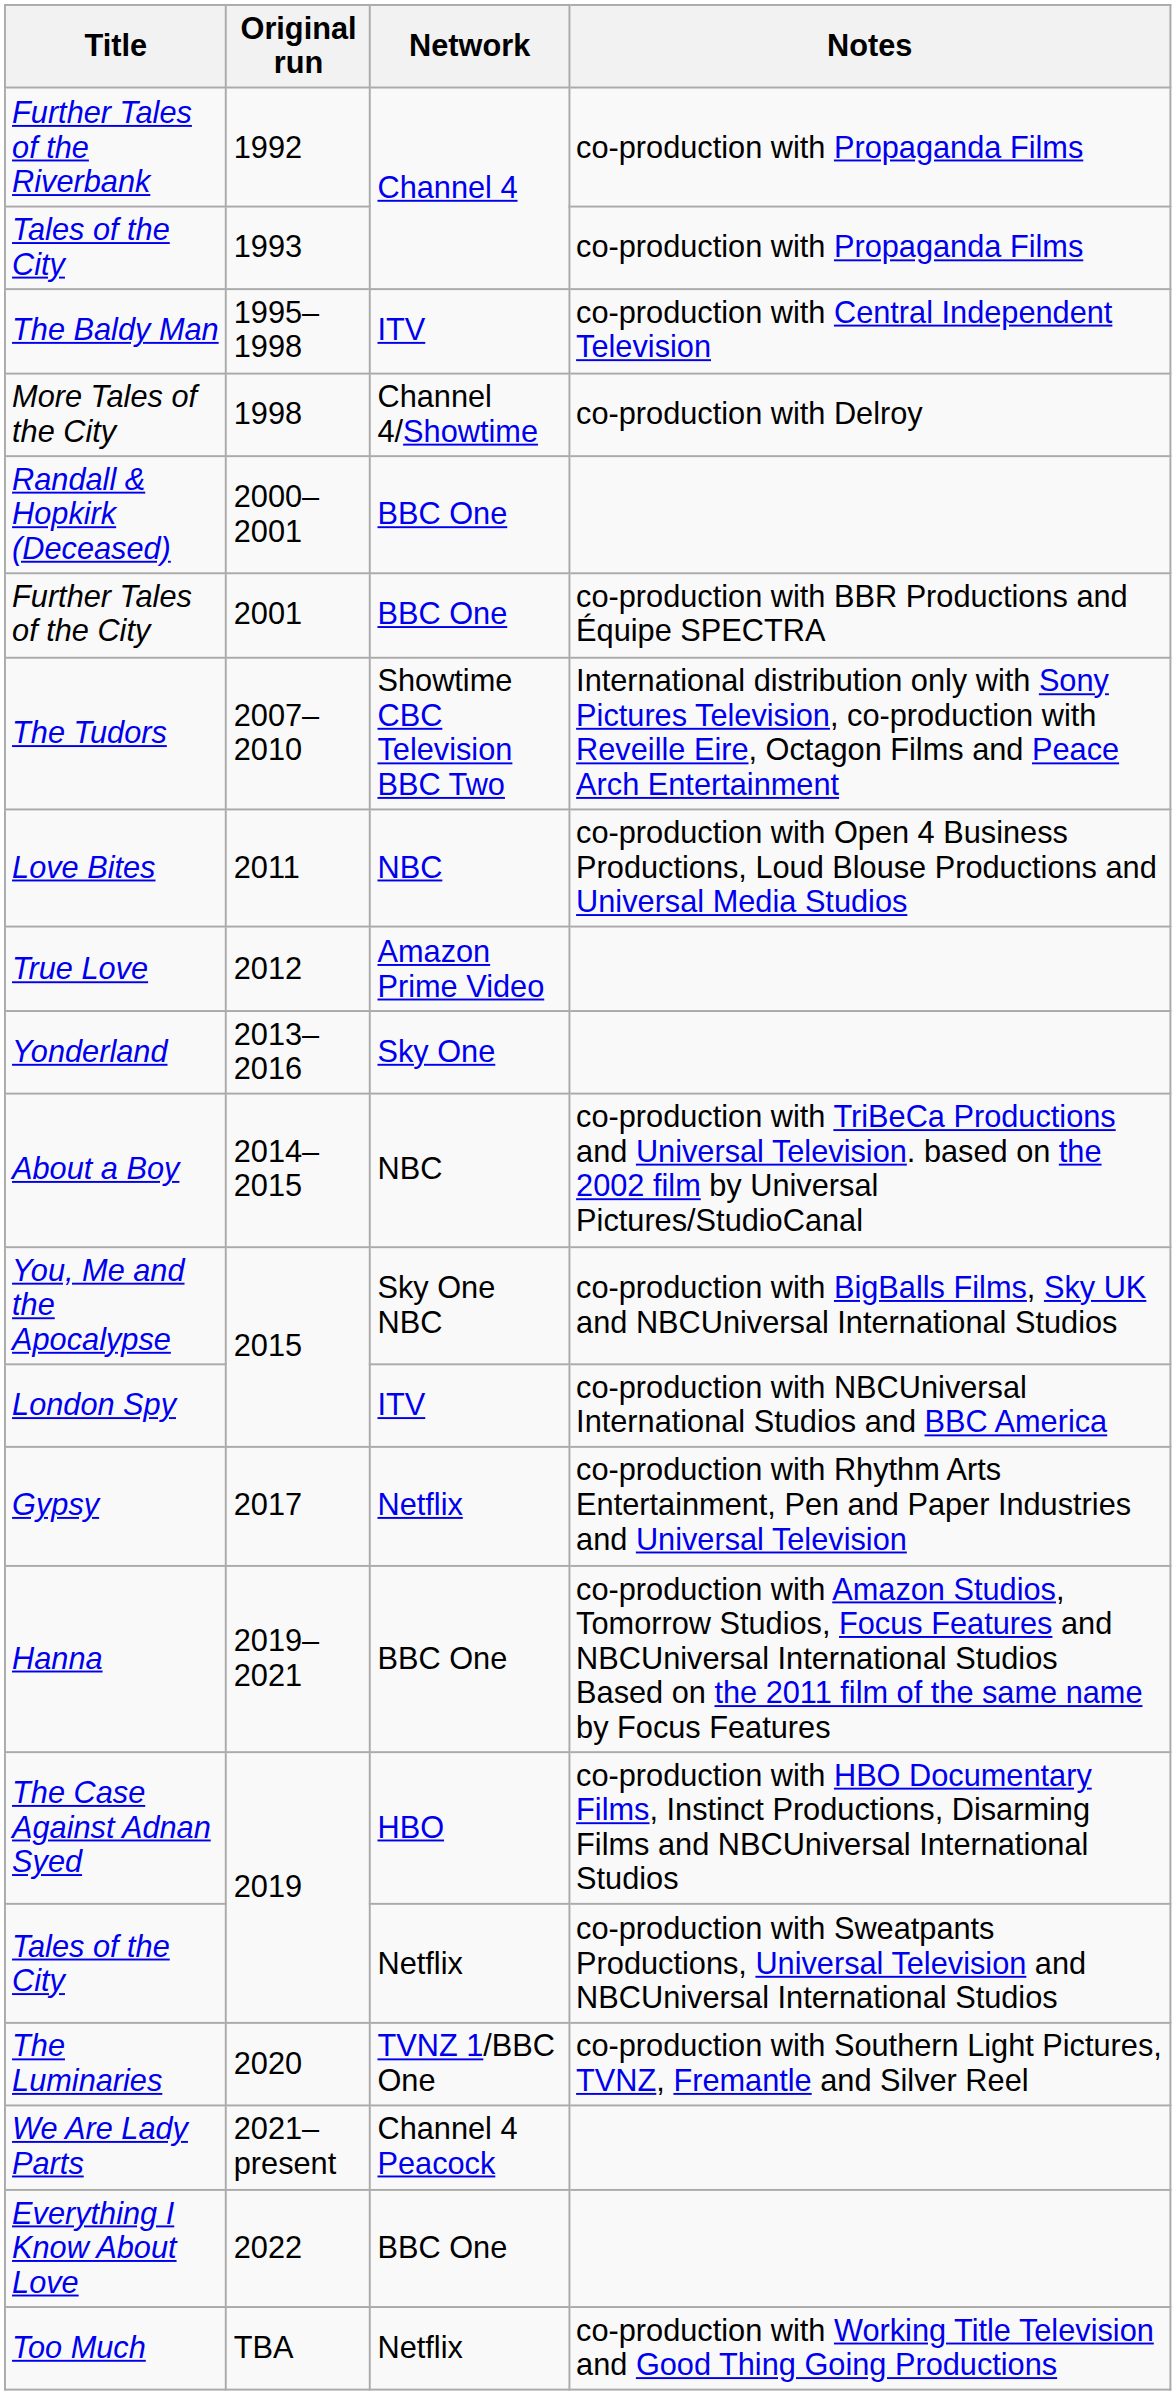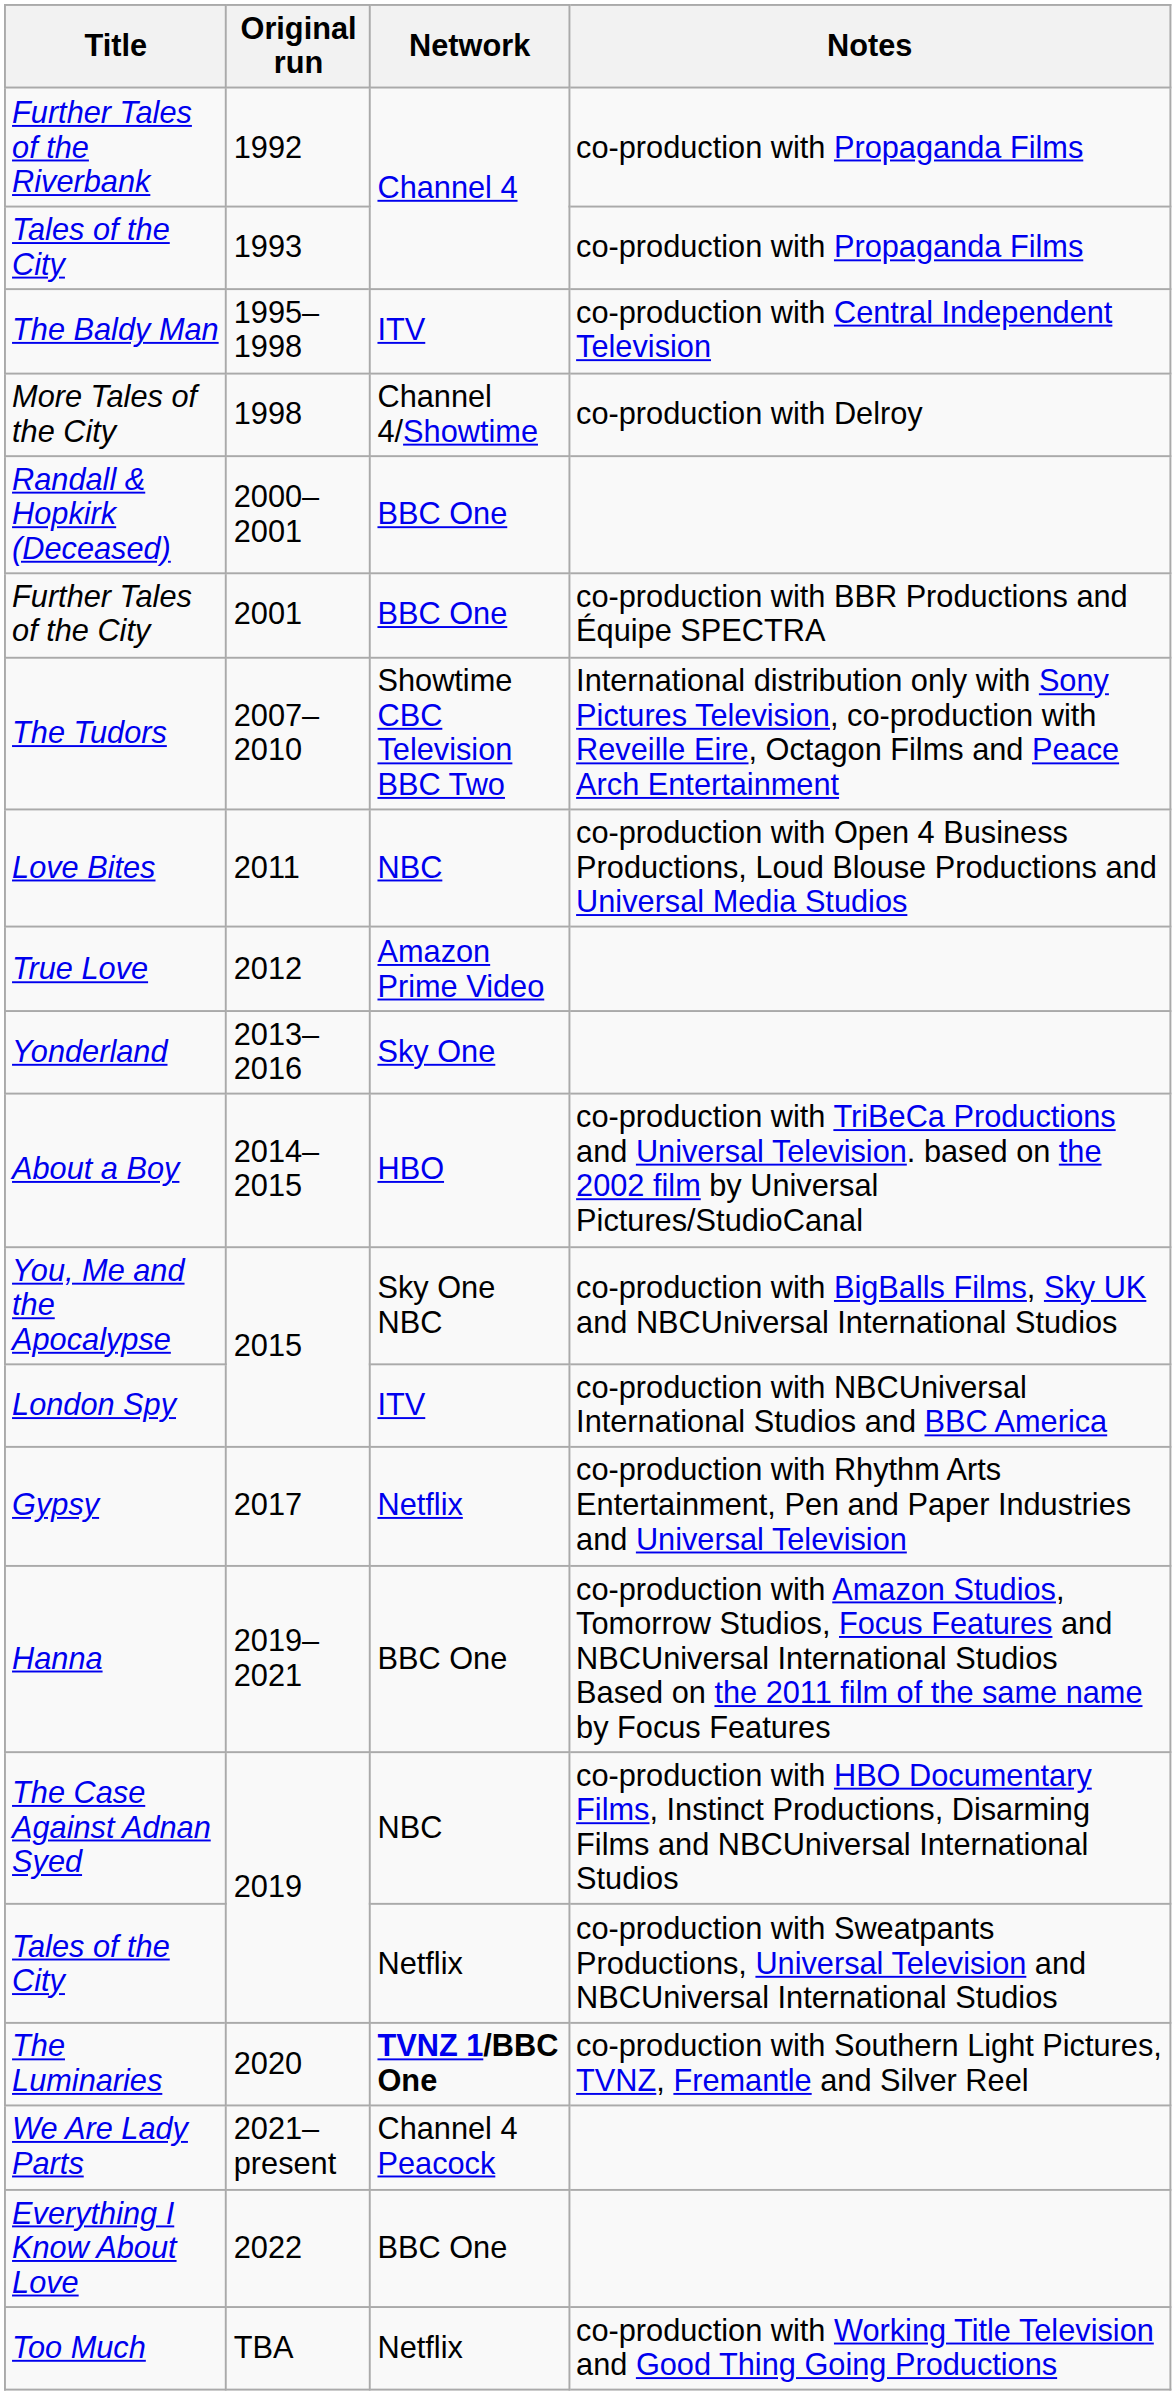 <table class="wikitable sortable">
 <tr>
 <th>Title</th>
 <th>Original run</th>
 <th>Network</th>
 <th>Notes</th>
 </tr>
 <tr>
 <td><em><a href='#'>Further Tales of the Riverbank</a></em></td>
 <td>1992</td>
 <td rowspan="2"><a href='#'>Channel 4</a></td>
 <td>co-production with <a href='#'>Propaganda Films</a></td>
 </tr>
 <tr>
 <td><em><a href='#'>Tales of the City</a></em></td>
 <td>1993</td>
 <td>co-production with <a href='#'>Propaganda Films</a></td>
 </tr>
 <tr>
 <td><em><a href='#'>The Baldy Man</a></em></td>
 <td>1995–1998</td>
 <td><a href='#'>ITV</a></td>
 <td>co-production with <a href='#'>Central Independent Television</a></td>
 </tr>
 <tr>
 <td><em>More Tales of the City</em></td>
 <td>1998</td>
 <td>Channel 4/<a href='#'>Showtime</a></td>
 <td>co-production with Delroy</td>
 </tr>
 <tr>
 <td><em><a href='#'>Randall & Hopkirk (Deceased)</a></em></td>
 <td>2000–2001</td>
 <td><a href='#'>BBC One</a></td>
 <td></td>
 </tr>
 <tr>
 <td><em>Further Tales of the City</em></td>
 <td>2001</td>
 <td><a href='#'>BBC One</a></td>
 <td>co-production with BBR Productions and Équipe SPECTRA</td>
 </tr>
 <tr>
 <td><em><a href='#'>The Tudors</a></em></td>
 <td>2007–2010</td>
 <td>Showtime<br><a href='#'>CBC Television</a><br><a href='#'>BBC Two</a></td>
 <td>International distribution only with <a href='#'>Sony Pictures Television</a>, co-production with <a href='#'>Reveille Eire</a>, Octagon Films and <a href='#'>Peace Arch Entertainment</a></td>
 </tr>
 <tr>
 <td><em><a href='#'>Love Bites</a></em></td>
 <td>2011</td>
 <td><a href='#'>NBC</a></td>
 <td>co-production with Open 4 Business Productions, Loud Blouse Productions and <a href='#'>Universal Media Studios</a></td>
 </tr>
 <tr>
 <td><em><a href='#'>True Love</a></em></td>
 <td>2012</td>
 <td><a href='#'>Amazon Prime Video</a></td>
 <td></td>
 </tr>
 <tr>
 <td><em><a href='#'>Yonderland</a></em></td>
 <td>2013–2016</td>
 <td><a href='#'>Sky One</a></td>
 <td></td>
 </tr>
 <tr>
 <td><em><a href='#'>About a Boy</a></em></td>
 <td>2014–2015</td>
-<td>NBC</td>
+<td><a href='#'>HBO</a></td>
 <td>co-production with <a href='#'>TriBeCa Productions</a> and <a href='#'>Universal Television</a>. based on <a href='#'>the 2002 film</a> by Universal Pictures/StudioCanal</td>
 </tr>
 <tr>
 <td><em><a href='#'>You, Me and the Apocalypse</a></em></td>
 <td rowspan="2">2015</td>
 <td>Sky One<br>NBC</td>
 <td>co-production with <a href='#'>BigBalls Films</a>, <a href='#'>Sky UK</a> and NBCUniversal International Studios</td>
 </tr>
 <tr>
 <td><em><a href='#'>London Spy</a></em></td>
 <td><a href='#'>ITV</a></td>
 <td>co-production with NBCUniversal International Studios and <a href='#'>BBC America</a></td>
 </tr>
 <tr>
 <td><em><a href='#'>Gypsy</a></em></td>
 <td>2017</td>
 <td><a href='#'>Netflix</a></td>
 <td>co-production with Rhythm Arts Entertainment, Pen and Paper Industries and <a href='#'>Universal Television</a></td>
 </tr>
 <tr>
 <td><em><a href='#'>Hanna</a></em></td>
 <td>2019–2021</td>
 <td>BBC One</td>
 <td>co-production with <a href='#'>Amazon Studios</a>, Tomorrow Studios, <a href='#'>Focus Features</a> and NBCUniversal International Studios<br>Based on <a href='#'>the 2011 film of the same name</a> by Focus Features</td>
 </tr>
 <tr>
 <td><em><a href='#'>The Case Against Adnan Syed</a></em></td>
 <td rowspan="2">2019</td>
-<td><a href='#'>HBO</a></td>
+<td>NBC</td>
 <td>co-production with <a href='#'>HBO Documentary Films</a>, Instinct Productions, Disarming Films and NBCUniversal International Studios</td>
 </tr>
 <tr>
 <td><em><a href='#'>Tales of the City</a></em></td>
 <td>Netflix</td>
 <td>co-production with Sweatpants Productions, <a href='#'>Universal Television</a> and NBCUniversal International Studios</td>
 </tr>
 <tr>
 <td><em><a href='#'>The Luminaries</a></em></td>
 <td>2020</td>
-<td><a href='#'>TVNZ 1</a>/BBC One</td>
+<td><strong><a href='#'>TVNZ 1</a>/BBC One</strong></td>
 <td>co-production with Southern Light Pictures, <a href='#'>TVNZ</a>, <a href='#'>Fremantle</a> and Silver Reel</td>
 </tr>
 <tr>
 <td><em><a href='#'>We Are Lady Parts</a></em></td>
 <td>2021–present</td>
 <td>Channel 4<br><a href='#'>Peacock</a></td>
 <td></td>
 </tr>
 <tr>
 <td><em><a href='#'>Everything I Know About Love</a></em></td>
 <td>2022</td>
 <td>BBC One</td>
 <td></td>
 </tr>
 <tr>
 <td><em><a href='#'>Too Much</a></em></td>
 <td>TBA</td>
 <td>Netflix</td>
 <td>co-production with <a href='#'>Working Title Television</a> and <a href='#'>Good Thing Going Productions</a></td>
 </tr>
 </table>
